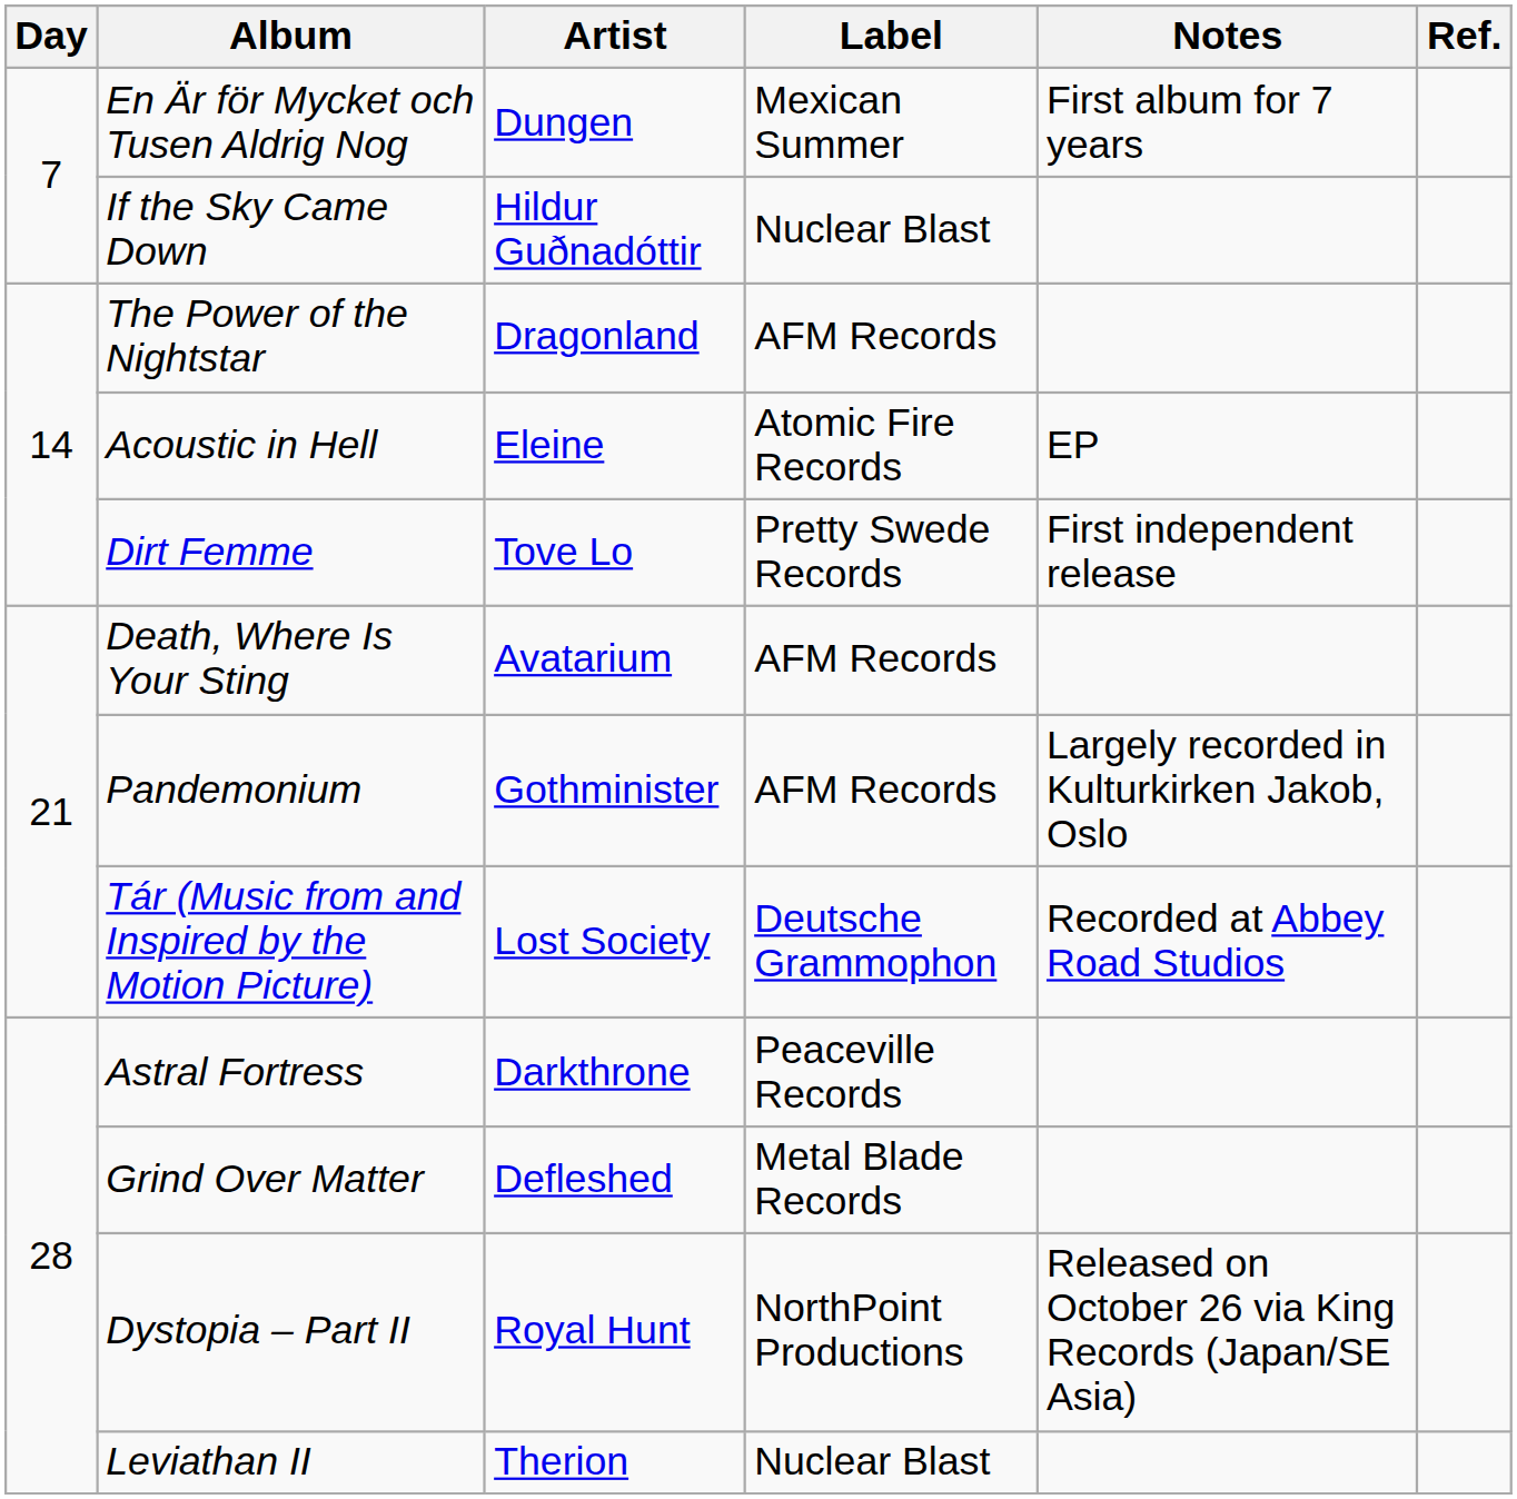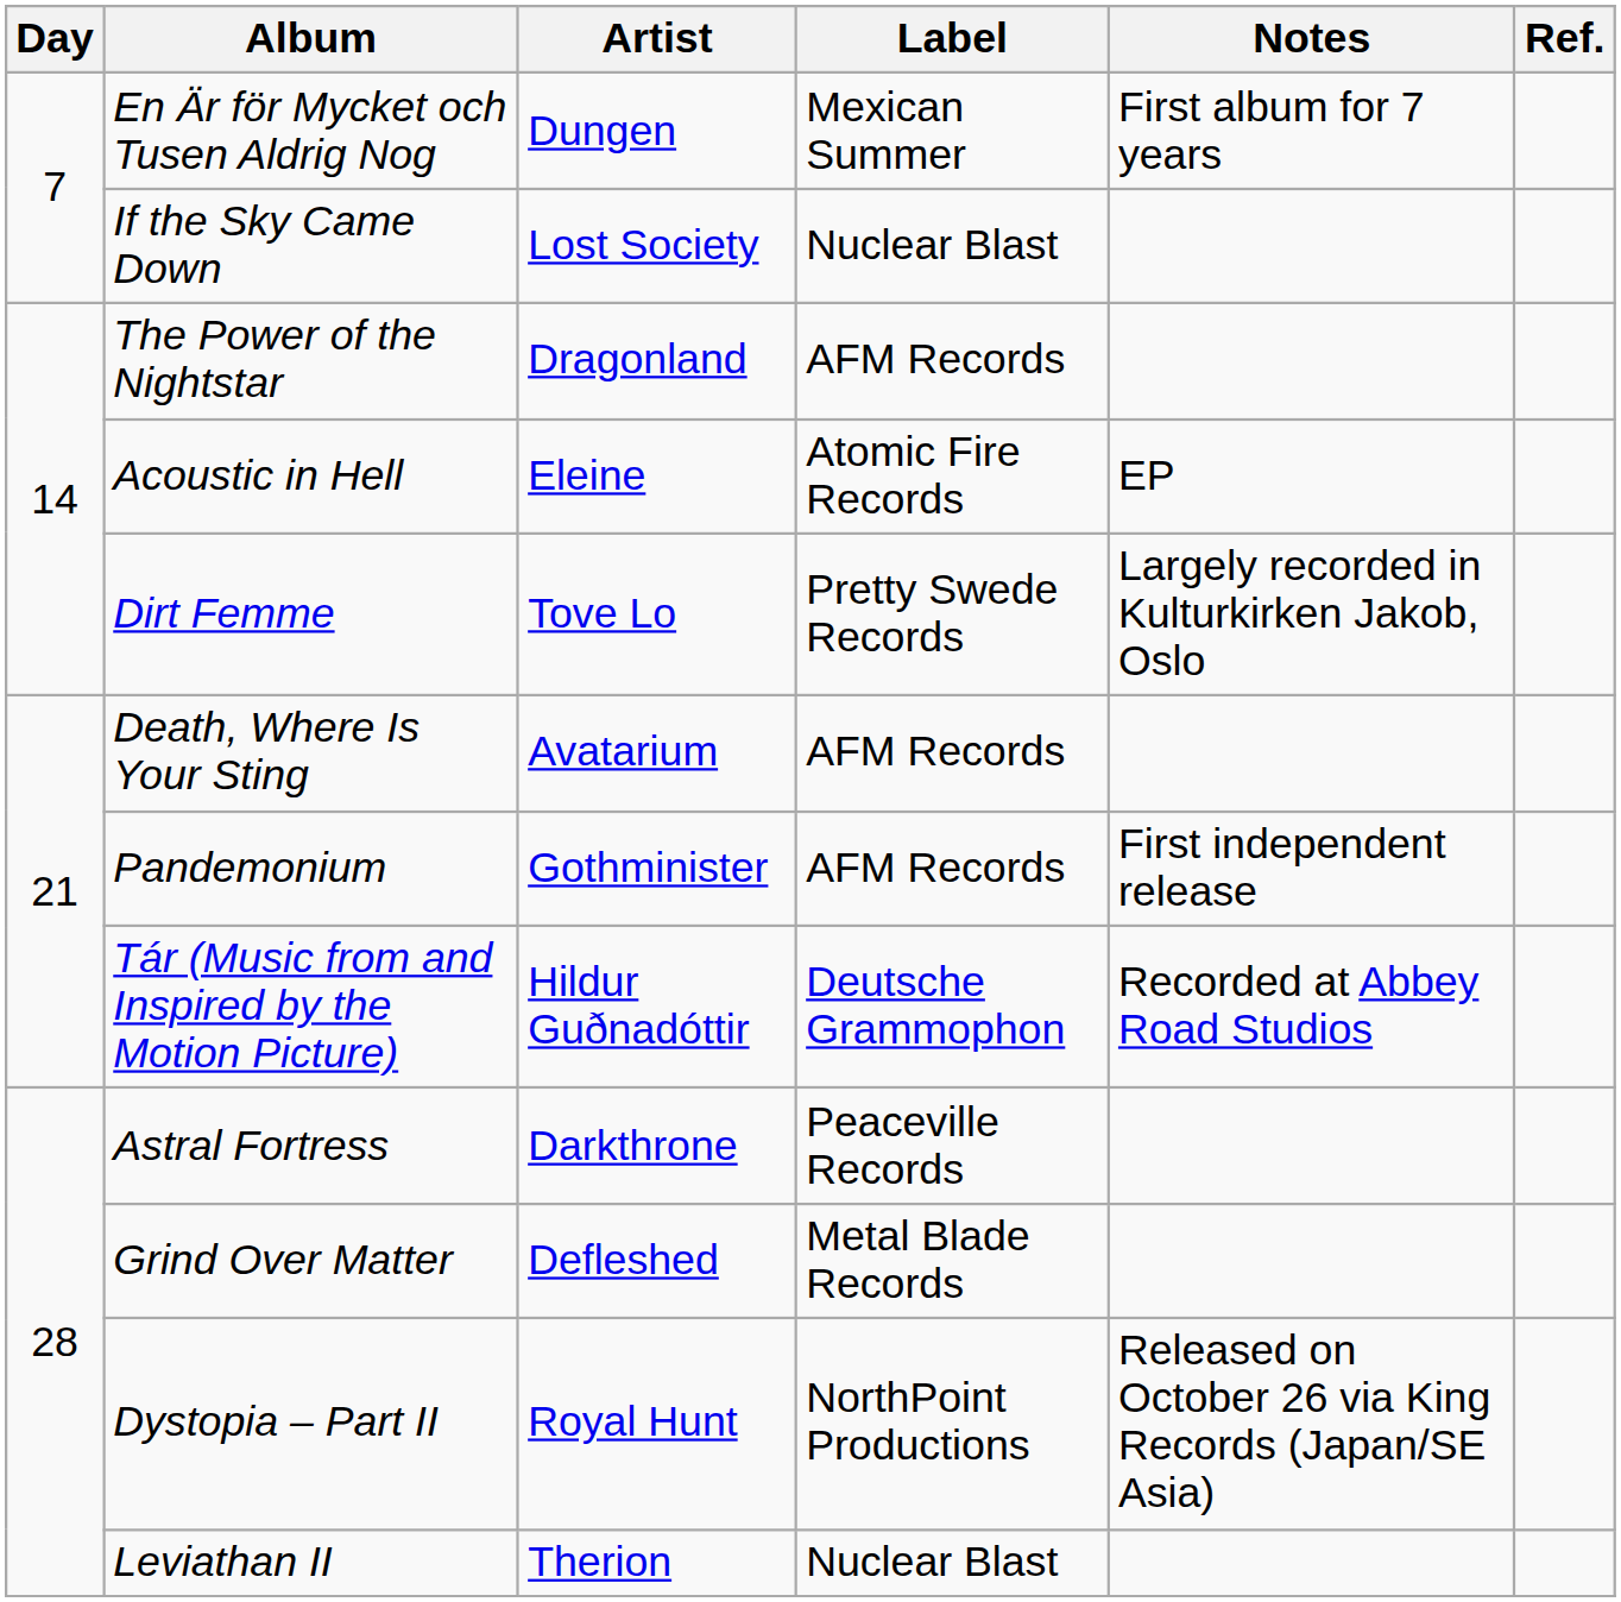 <table class="wikitable">
 <tr>
 <th>Day</th>
 <th>Album</th>
 <th>Artist</th>
 <th>Label</th>
 <th>Notes</th>
 <th>Ref.</th>
 </tr>
 <tr>
 <td rowspan="2" style="text-align:center;">7</td>
 <td><em>	En Är för Mycket och Tusen Aldrig Nog</em></td>
 <td><a href='#'>Dungen</a></td>
 <td>Mexican Summer</td>
 <td>First album for 7 years</td>
 <td></td>
 </tr>
 <tr>
 <td><em>If the Sky Came Down</em></td>
-<td><a href='#'>Hildur Guðnadóttir</a></td>
+<td><a href='#'>Lost Society</a></td>
 <td>Nuclear Blast</td>
 <td></td>
 <td></td>
 </tr>
 <tr>
 <td rowspan="3" style="text-align:center;">14</td>
 <td><em>The Power of the Nightstar</em></td>
 <td><a href='#'>Dragonland</a></td>
 <td>AFM Records</td>
 <td></td>
 <td></td>
 </tr>
 <tr>
 <td><em>Acoustic in Hell</em></td>
 <td><a href='#'>Eleine</a></td>
 <td>Atomic Fire Records</td>
 <td>EP</td>
 <td></td>
 </tr>
 <tr>
 <td><em><a href='#'>Dirt Femme</a></em></td>
 <td><a href='#'>Tove Lo</a></td>
 <td>Pretty Swede Records</td>
-<td>First independent release</td>
+<td>Largely recorded in Kulturkirken Jakob, Oslo</td>
 <td></td>
 </tr>
 <tr>
 <td rowspan="3" style="text-align:center;">21</td>
 <td><em>Death, Where Is Your Sting</em></td>
 <td><a href='#'>Avatarium</a></td>
 <td>AFM Records</td>
 <td></td>
 <td></td>
 </tr>
 <tr>
 <td><em>Pandemonium</em></td>
 <td><a href='#'>Gothminister</a></td>
 <td>AFM Records</td>
-<td>Largely recorded in Kulturkirken Jakob, Oslo</td>
+<td>First independent release</td>
 <td></td>
 </tr>
 <tr>
 <td><em><a href='#'>Tár (Music from and Inspired by the Motion Picture)</a></em></td>
-<td><a href='#'>Lost Society</a></td>
+<td><a href='#'>Hildur Guðnadóttir</a></td>
 <td><a href='#'>Deutsche Grammophon</a></td>
 <td>Recorded at <a href='#'>Abbey Road Studios</a></td>
 <td></td>
 </tr>
 <tr>
 <td rowspan="4" style="text-align:center;">28</td>
 <td><em>Astral Fortress</em></td>
 <td><a href='#'>Darkthrone</a></td>
 <td>Peaceville Records</td>
 <td></td>
 <td></td>
 </tr>
 <tr>
 <td><em>Grind Over Matter</em></td>
 <td><a href='#'>Defleshed</a></td>
 <td>Metal Blade Records</td>
 <td></td>
 <td></td>
 </tr>
 <tr>
 <td><em>Dystopia – Part II</em></td>
 <td><a href='#'>Royal Hunt</a></td>
 <td>NorthPoint Productions</td>
 <td>Released on October 26 via King Records (Japan/SE Asia)</td>
 <td></td>
 </tr>
 <tr>
 <td><em>Leviathan II</em></td>
 <td><a href='#'>Therion</a></td>
 <td>Nuclear Blast</td>
 <td></td>
 <td></td>
 </tr>
 <tr>
 </tr>
 </table>
